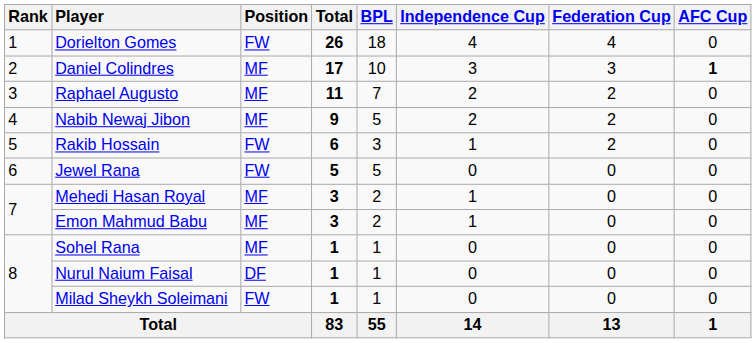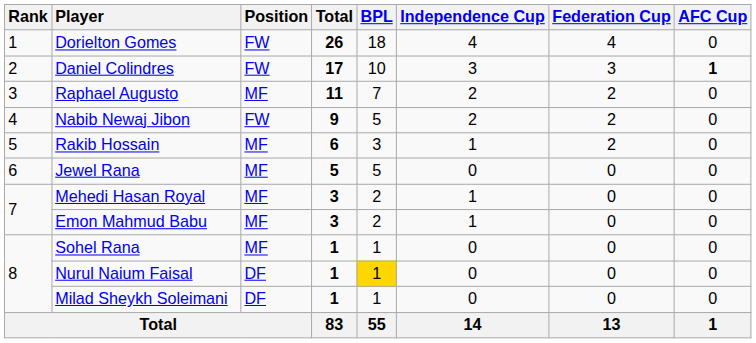 <table class="wikitable">
 <tr>
 <th>Rank</th>
 <th style="width:180px;text-align:left">Player</th>
 <th>Position</th>
 <th>Total</th>
 <th><a href='#'>BPL</a></th>
 <th><a href='#'>Independence Cup</a></th>
 <th><a href='#'>Federation Cup</a></th>
 <th><a href='#'>AFC Cup</a></th>
 </tr>
 <tr>
 <td>1</td>
 <td> <a href='#'>Dorielton Gomes</a></td>
 <td><a href='#'>FW</a></td>
 <td align="center"><strong>26</strong></td>
 <td align="center">18</td>
 <td align="center">4</td>
 <td align="center">4</td>
 <td align="center">0</td>
 </tr>
 <tr>
 <td>2</td>
 <td> <a href='#'>Daniel Colindres</a></td>
-<td><a href='#'>MF</a></td>
+<td><a href='#'>FW</a></td>
 <td align="center"><strong>17</strong></td>
 <td align="center">10</td>
 <td align="center">3</td>
 <td align="center">3</td>
 <td align="center"><strong>1</strong></td>
 </tr>
 <tr>
 <td>3</td>
 <td> <a href='#'>Raphael Augusto</a></td>
 <td><a href='#'>MF</a></td>
 <td align="center"><strong>11</strong></td>
 <td align="center">7</td>
 <td align="center">2</td>
 <td align="center">2</td>
 <td align="center">0</td>
 </tr>
 <tr>
 <td>4</td>
 <td> <a href='#'>Nabib Newaj Jibon</a></td>
-<td><a href='#'>MF</a></td>
+<td><a href='#'>FW</a></td>
 <td align="center"><strong>9</strong></td>
 <td align="center">5</td>
 <td align="center">2</td>
 <td align="center">2</td>
 <td align="center">0</td>
 </tr>
 <tr>
 <td>5</td>
 <td> <a href='#'>Rakib Hossain</a></td>
-<td><a href='#'>FW</a></td>
+<td><a href='#'>MF</a></td>
 <td align="center"><strong>6</strong></td>
 <td align="center">3</td>
 <td align="center">1</td>
 <td align="center">2</td>
 <td align="center">0</td>
 </tr>
 <tr>
 <td>6</td>
 <td> <a href='#'>Jewel Rana</a></td>
-<td><a href='#'>FW</a></td>
+<td><a href='#'>MF</a></td>
 <td align="center"><strong>5</strong></td>
 <td align="center">5</td>
 <td align="center">0</td>
 <td align="center">0</td>
 <td align="center">0</td>
 </tr>
 <tr>
 <td rowspan=2>7</td>
 <td> <a href='#'>Mehedi Hasan Royal</a></td>
 <td><a href='#'>MF</a></td>
 <td align="center"><strong>3</strong></td>
 <td align="center">2</td>
 <td align="center">1</td>
 <td align="center">0</td>
 <td align="center">0</td>
 </tr>
 <tr>
 <td> <a href='#'>Emon Mahmud Babu</a></td>
 <td><a href='#'>MF</a></td>
 <td align="center"><strong>3</strong></td>
 <td align="center">2</td>
 <td align="center">1</td>
 <td align="center">0</td>
 <td align="center">0</td>
 </tr>
 <tr>
 <td rowspan=3>8</td>
 <td> <a href='#'>Sohel Rana</a></td>
 <td><a href='#'>MF</a></td>
 <td align="center"><strong>1</strong></td>
 <td align="center">1</td>
 <td align="center">0</td>
 <td align="center">0</td>
 <td align="center">0</td>
 </tr>
 <tr>
 <td> <a href='#'>Nurul Naium Faisal</a></td>
 <td><a href='#'>DF</a></td>
 <td align="center"><strong>1</strong></td>
-<td align="center">1</td>
+<td align="center" style="background: gold;">1</td>
 <td align="center">0</td>
 <td align="center">0</td>
 <td align="center">0</td>
 </tr>
 <tr>
 <td> <a href='#'>Milad Sheykh Soleimani</a></td>
-<td><a href='#'>FW</a></td>
+<td><a href='#'>DF</a></td>
 <td align="center"><strong>1</strong></td>
 <td align="center">1</td>
 <td align="center">0</td>
 <td align="center">0</td>
 <td align="center">0</td>
 </tr>
 <tr>
 <th colspan="3" align="center">Total</th>
 <th align="center">83</th>
 <th align="center">55</th>
 <th align="center">14</th>
 <th align="center">13</th>
 <th align="center">1</th>
 </tr>
 </table>
